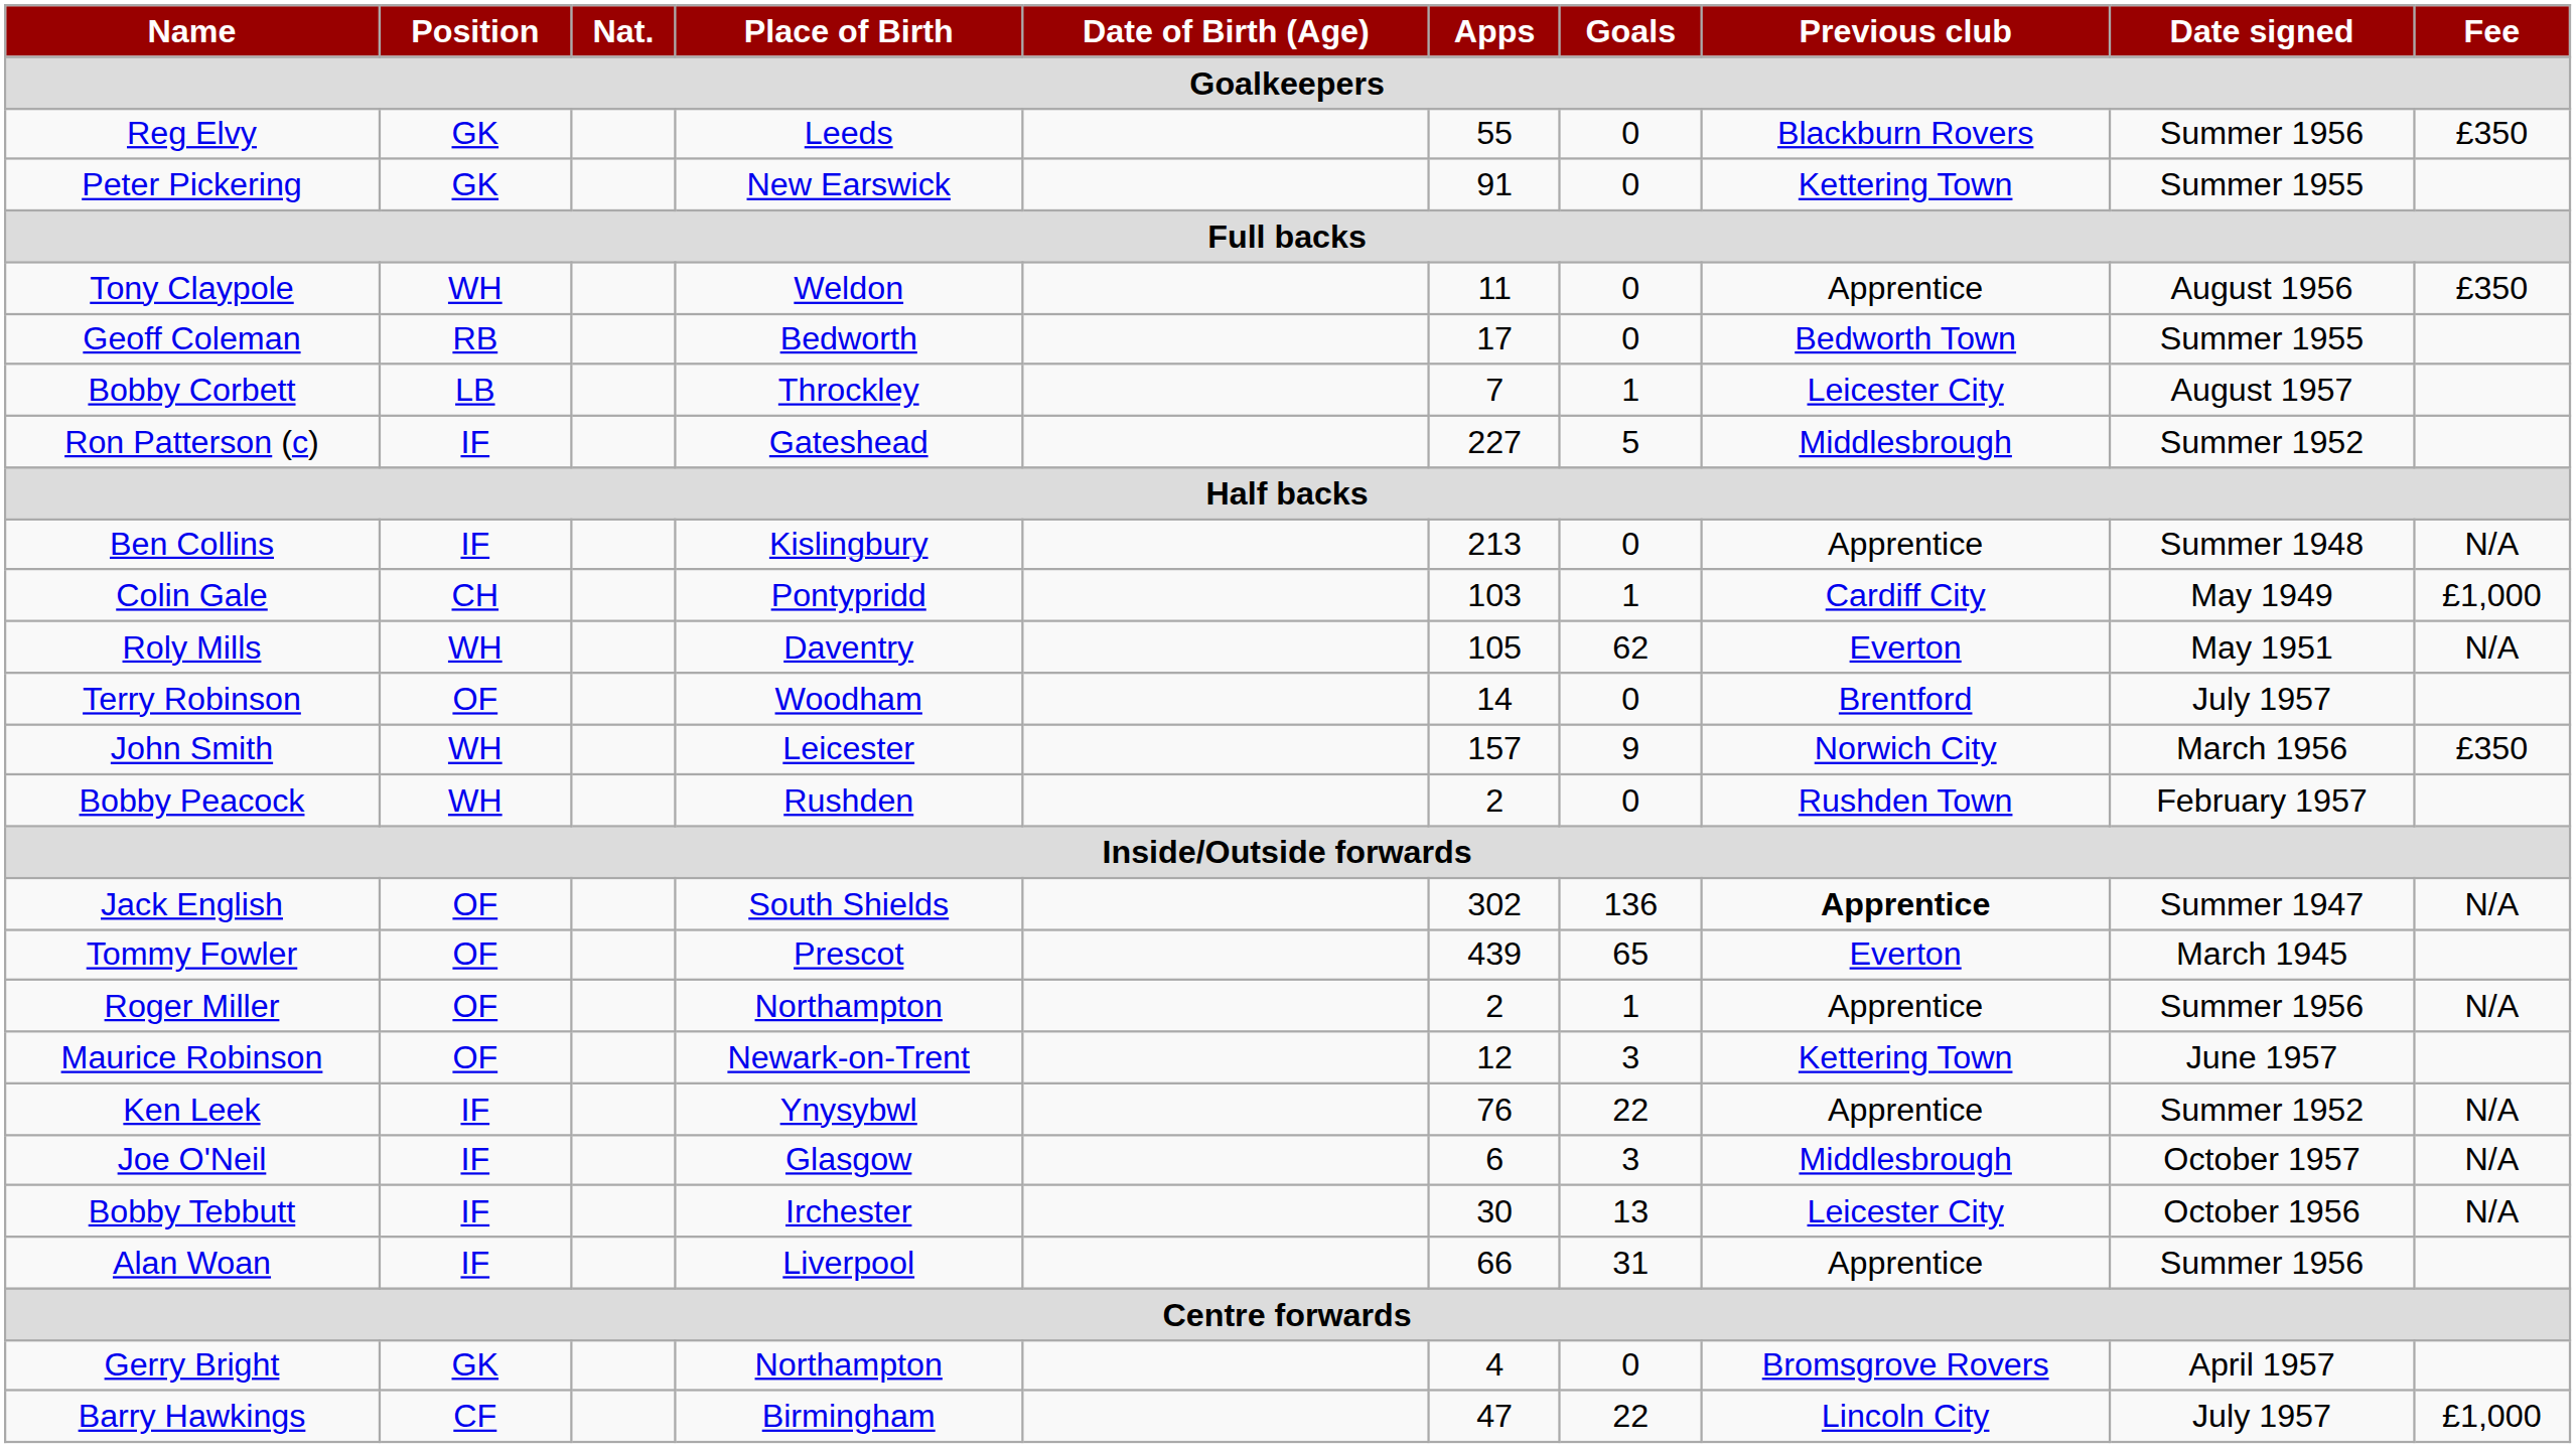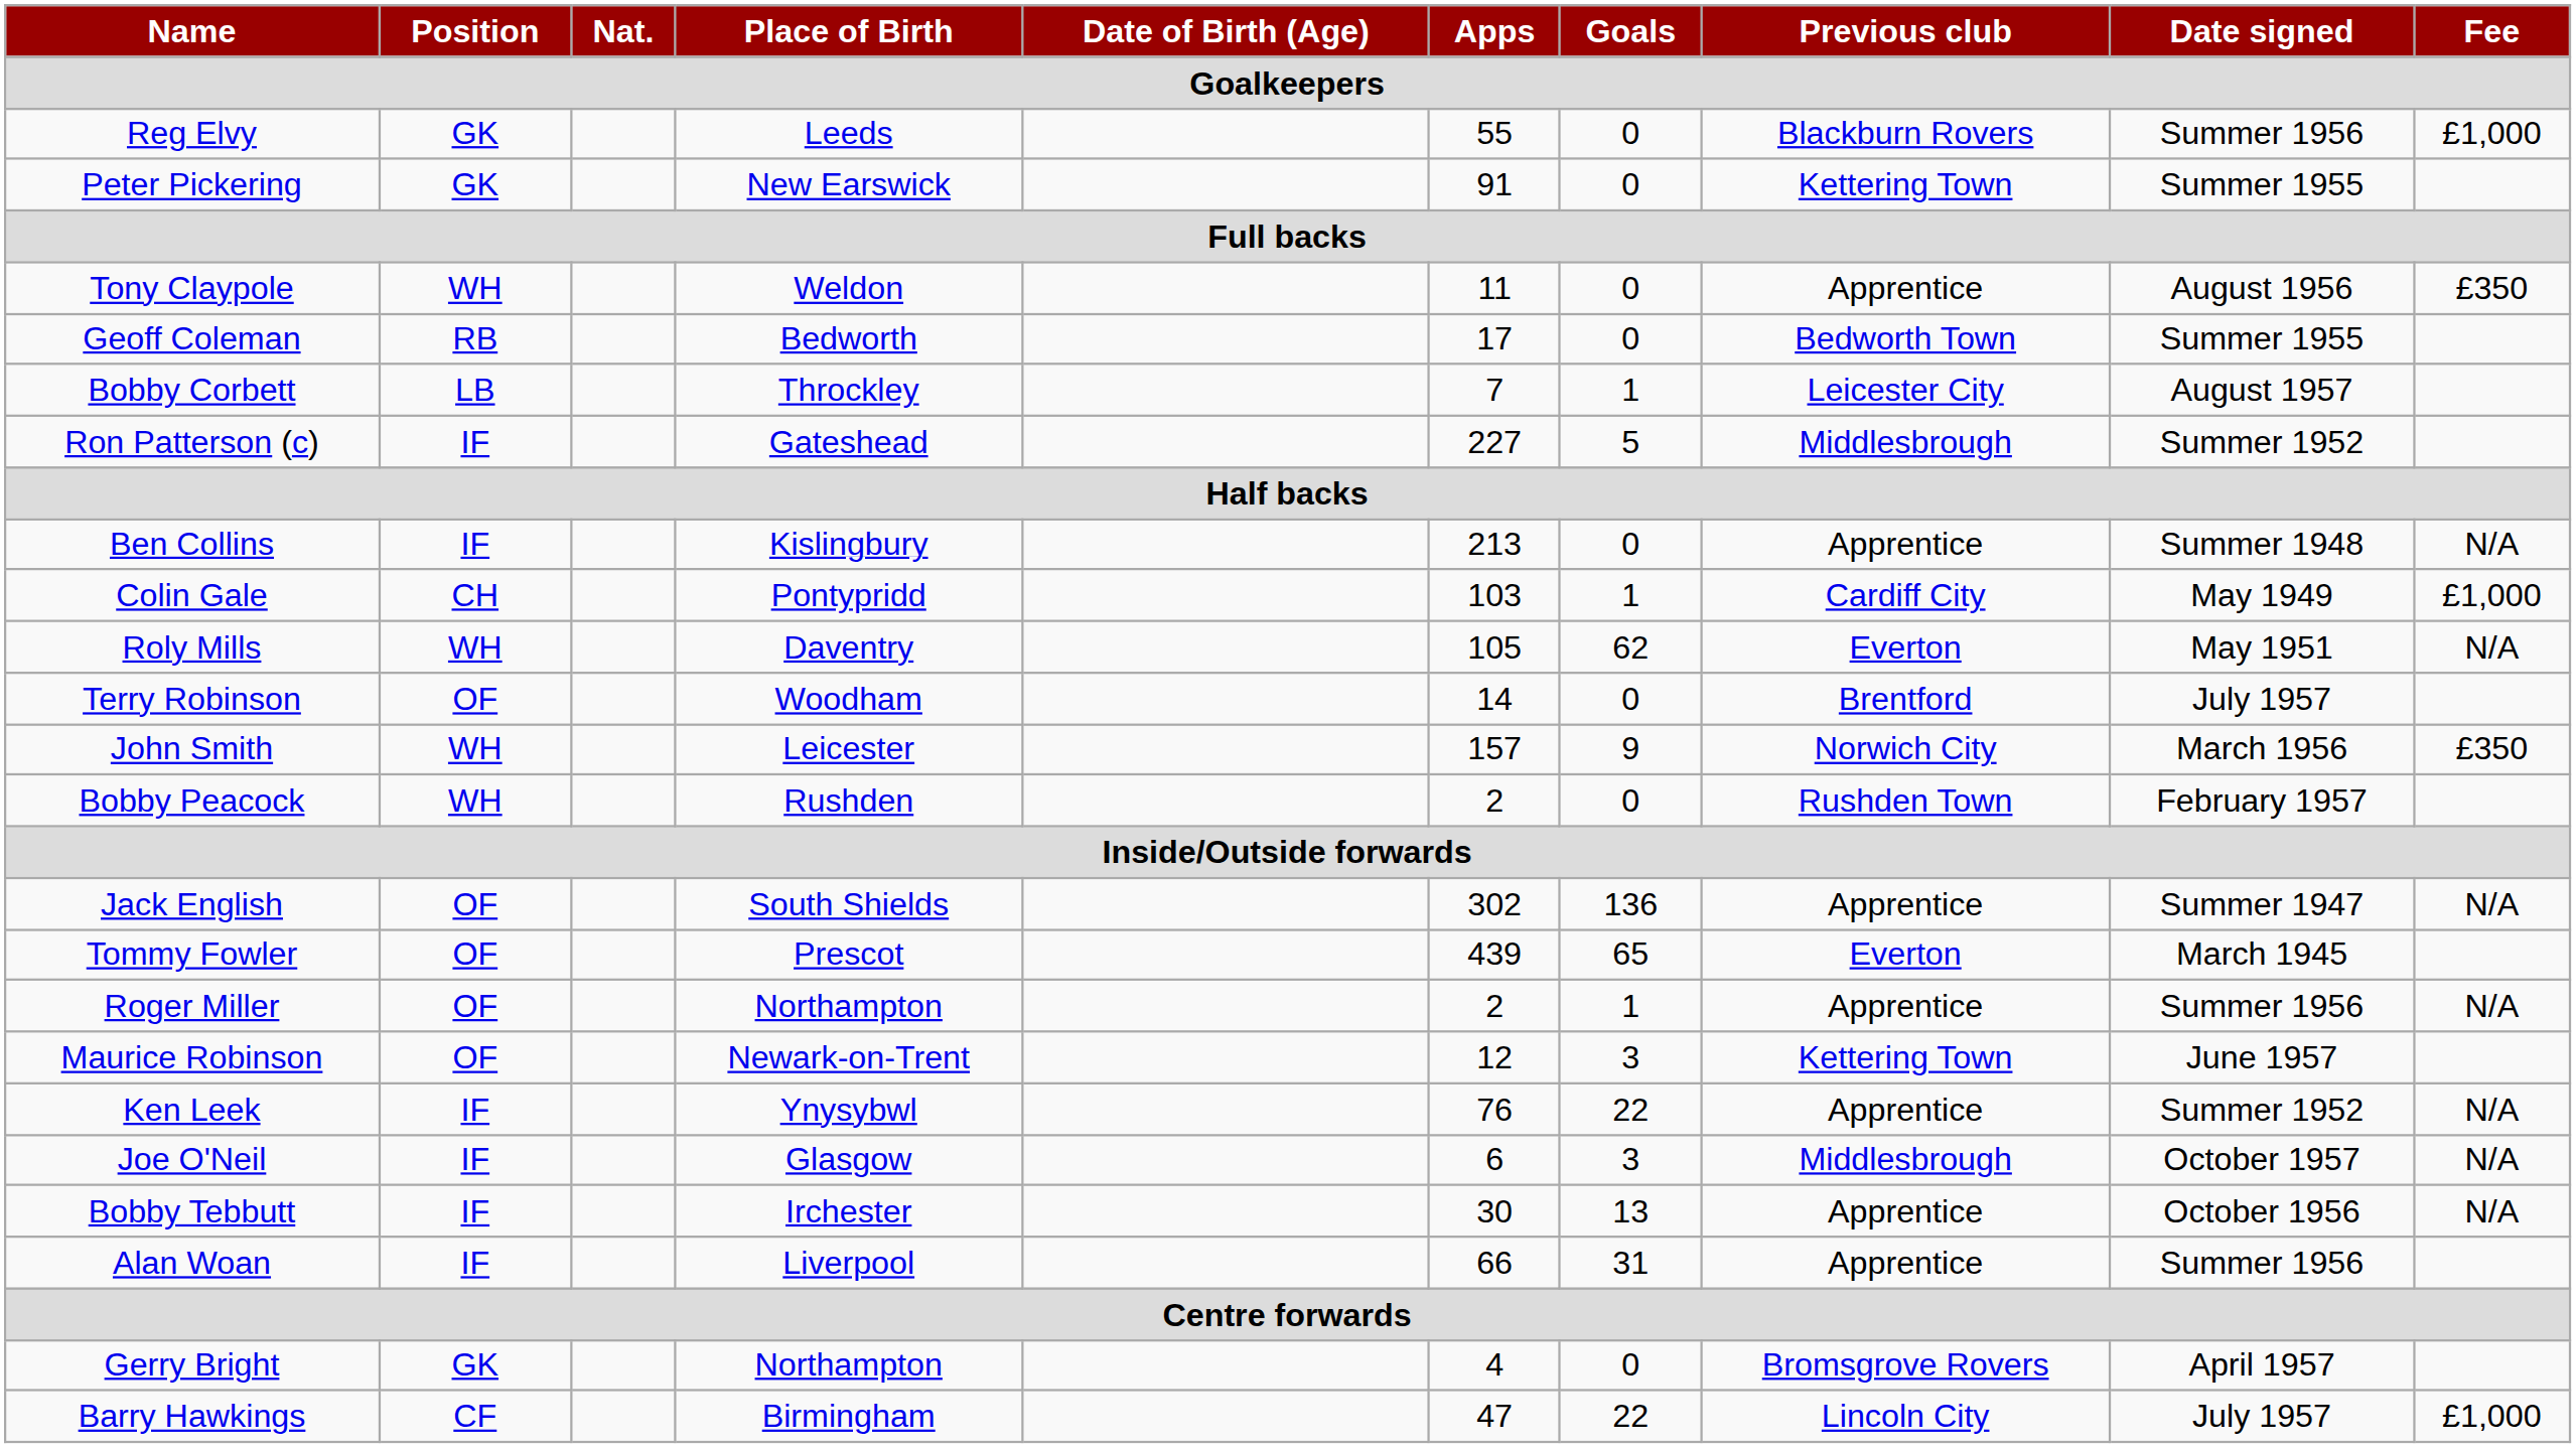 <table class="wikitable" style="text-align:center; font-size:90%; width:90%;">
 <tr>
 <th style="background:#900; color:#FFF; text-align:center;">Name</th>
 <th style="background:#900; color:#FFF; text-align:center;">Position</th>
 <th style="background:#900; color:#FFF; text-align:center;">Nat.</th>
 <th style="background:#900; color:#FFF; text-align:center;">Place of Birth</th>
 <th style="background:#900; color:#FFF; text-align:center;">Date of Birth (Age)</th>
 <th style="background:#900; color:#FFF; text-align:center;">Apps</th>
 <th style="background:#900; color:#FFF; text-align:center;">Goals</th>
 <th style="background:#900; color:#FFF; text-align:center;">Previous club</th>
 <th style="background:#900; color:#FFF; text-align:center;">Date signed</th>
 <th style="background:#900; color:#FFF; text-align:center;">Fee</th>
 </tr>
 <tr>
 <th colspan="12" style="background:#dcdcdc; text-align:center;">Goalkeepers</th>
 </tr>
 <tr>
 <td><a href='#'>Reg Elvy</a></td>
 <td><a href='#'>GK</a></td>
 <td></td>
 <td><a href='#'>Leeds</a></td>
 <td></td>
 <td>55</td>
 <td>0</td>
 <td><a href='#'>Blackburn Rovers</a></td>
 <td>Summer 1956</td>
-<td>£350</td>
+<td>£1,000</td>
 </tr>
 <tr>
 <td><a href='#'>Peter Pickering</a></td>
 <td><a href='#'>GK</a></td>
 <td></td>
 <td><a href='#'>New Earswick</a></td>
 <td></td>
 <td>91</td>
 <td>0</td>
 <td><a href='#'>Kettering Town</a></td>
 <td>Summer 1955</td>
 <td></td>
 </tr>
 <tr>
 <th colspan="12" style="background:#dcdcdc; text-align:center;">Full backs</th>
 </tr>
 <tr>
 <td><a href='#'>Tony Claypole</a></td>
 <td><a href='#'>WH</a></td>
 <td></td>
 <td><a href='#'>Weldon</a></td>
 <td></td>
 <td>11</td>
 <td>0</td>
 <td>Apprentice</td>
 <td>August 1956</td>
 <td>£350</td>
 </tr>
 <tr>
 <td><a href='#'>Geoff Coleman</a></td>
 <td><a href='#'>RB</a></td>
 <td></td>
 <td><a href='#'>Bedworth</a></td>
 <td></td>
 <td>17</td>
 <td>0</td>
 <td><a href='#'>Bedworth Town</a></td>
 <td>Summer 1955</td>
 <td></td>
 </tr>
 <tr>
 <td><a href='#'>Bobby Corbett</a></td>
 <td><a href='#'>LB</a></td>
 <td></td>
 <td><a href='#'>Throckley</a></td>
 <td></td>
 <td>7</td>
 <td>1</td>
 <td><a href='#'>Leicester City</a></td>
 <td>August 1957</td>
 <td></td>
 </tr>
 <tr>
 <td><a href='#'>Ron Patterson</a> (<a href='#'>c</a>)</td>
 <td><a href='#'>IF</a></td>
 <td></td>
 <td><a href='#'>Gateshead</a></td>
 <td></td>
 <td>227</td>
 <td>5</td>
 <td><a href='#'>Middlesbrough</a></td>
 <td>Summer 1952</td>
 <td></td>
 </tr>
 <tr>
 <th colspan="12" style="background:#dcdcdc; text-align:center;">Half backs</th>
 </tr>
 <tr>
 <td><a href='#'>Ben Collins</a></td>
 <td><a href='#'>IF</a></td>
 <td></td>
 <td><a href='#'>Kislingbury</a></td>
 <td></td>
 <td>213</td>
 <td>0</td>
 <td>Apprentice</td>
 <td>Summer 1948</td>
 <td>N/A</td>
 </tr>
 <tr>
 <td><a href='#'>Colin Gale</a></td>
 <td><a href='#'>CH</a></td>
 <td></td>
 <td><a href='#'>Pontypridd</a></td>
 <td></td>
 <td>103</td>
 <td>1</td>
 <td><a href='#'>Cardiff City</a></td>
 <td>May 1949</td>
 <td>£1,000</td>
 </tr>
 <tr>
 <td><a href='#'>Roly Mills</a></td>
 <td><a href='#'>WH</a></td>
 <td></td>
 <td><a href='#'>Daventry</a></td>
 <td></td>
 <td>105</td>
 <td>62</td>
 <td><a href='#'>Everton</a></td>
 <td>May 1951</td>
 <td>N/A</td>
 </tr>
 <tr>
 <td><a href='#'>Terry Robinson</a></td>
 <td><a href='#'>OF</a></td>
 <td></td>
 <td><a href='#'>Woodham</a></td>
 <td></td>
 <td>14</td>
 <td>0</td>
 <td><a href='#'>Brentford</a></td>
 <td>July 1957</td>
 <td></td>
 </tr>
 <tr>
 <td><a href='#'>John Smith</a></td>
 <td><a href='#'>WH</a></td>
 <td></td>
 <td><a href='#'>Leicester</a></td>
 <td></td>
 <td>157</td>
 <td>9</td>
 <td><a href='#'>Norwich City</a></td>
 <td>March 1956</td>
 <td>£350</td>
 </tr>
 <tr>
 <td><a href='#'>Bobby Peacock</a></td>
 <td><a href='#'>WH</a></td>
 <td></td>
 <td><a href='#'>Rushden</a></td>
 <td></td>
 <td>2</td>
 <td>0</td>
 <td><a href='#'>Rushden Town</a></td>
 <td>February 1957</td>
 <td></td>
 </tr>
 <tr>
 <th colspan="12" style="background:#dcdcdc; text-align:center;">Inside/Outside forwards</th>
 </tr>
 <tr>
 <td><a href='#'>Jack English</a></td>
 <td><a href='#'>OF</a></td>
 <td></td>
 <td><a href='#'>South Shields</a></td>
 <td></td>
 <td>302</td>
 <td>136</td>
-<td><strong>Apprentice</strong></td>
+<td>Apprentice</td>
 <td>Summer 1947</td>
 <td>N/A</td>
 </tr>
 <tr>
 <td><a href='#'>Tommy Fowler</a></td>
 <td><a href='#'>OF</a></td>
 <td></td>
 <td><a href='#'>Prescot</a></td>
 <td></td>
 <td>439</td>
 <td>65</td>
 <td><a href='#'>Everton</a></td>
 <td>March 1945</td>
 <td></td>
 </tr>
 <tr>
 <td><a href='#'>Roger Miller</a></td>
 <td><a href='#'>OF</a></td>
 <td></td>
 <td><a href='#'>Northampton</a></td>
 <td></td>
 <td>2</td>
 <td>1</td>
 <td>Apprentice</td>
 <td>Summer 1956</td>
 <td>N/A</td>
 </tr>
 <tr>
 <td><a href='#'>Maurice Robinson</a></td>
 <td><a href='#'>OF</a></td>
 <td></td>
 <td><a href='#'>Newark-on-Trent</a></td>
 <td></td>
 <td>12</td>
 <td>3</td>
 <td><a href='#'>Kettering Town</a></td>
 <td>June 1957</td>
 <td></td>
 </tr>
 <tr>
 <td><a href='#'>Ken Leek</a></td>
 <td><a href='#'>IF</a></td>
 <td></td>
 <td><a href='#'>Ynysybwl</a></td>
 <td></td>
 <td>76</td>
 <td>22</td>
 <td>Apprentice</td>
 <td>Summer 1952</td>
 <td>N/A</td>
 </tr>
 <tr>
 <td><a href='#'>Joe O'Neil</a></td>
 <td><a href='#'>IF</a></td>
 <td></td>
 <td><a href='#'>Glasgow</a></td>
 <td></td>
 <td>6</td>
 <td>3</td>
 <td><a href='#'>Middlesbrough</a></td>
 <td>October 1957</td>
 <td>N/A</td>
 </tr>
 <tr>
 <td><a href='#'>Bobby Tebbutt</a></td>
 <td><a href='#'>IF</a></td>
 <td></td>
 <td><a href='#'>Irchester</a></td>
 <td></td>
 <td>30</td>
 <td>13</td>
-<td><a href='#'>Leicester City</a></td>
+<td>Apprentice</td>
 <td>October 1956</td>
 <td>N/A</td>
 </tr>
 <tr>
 <td><a href='#'>Alan Woan</a></td>
 <td><a href='#'>IF</a></td>
 <td></td>
 <td><a href='#'>Liverpool</a></td>
 <td></td>
 <td>66</td>
 <td>31</td>
 <td>Apprentice</td>
 <td>Summer 1956</td>
 <td></td>
 </tr>
 <tr>
 <th colspan="12" style="background:#dcdcdc; text-align:center;">Centre forwards</th>
 </tr>
 <tr>
 <td><a href='#'>Gerry Bright</a></td>
 <td><a href='#'>GK</a></td>
 <td></td>
 <td><a href='#'>Northampton</a></td>
 <td></td>
 <td>4</td>
 <td>0</td>
 <td><a href='#'>Bromsgrove Rovers</a></td>
 <td>April 1957</td>
 <td></td>
 </tr>
 <tr>
 <td><a href='#'>Barry Hawkings</a></td>
 <td><a href='#'>CF</a></td>
 <td></td>
 <td><a href='#'>Birmingham</a></td>
 <td></td>
 <td>47</td>
 <td>22</td>
 <td><a href='#'>Lincoln City</a></td>
 <td>July 1957</td>
 <td>£1,000</td>
 </tr>
 </table>
